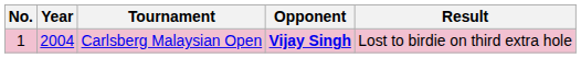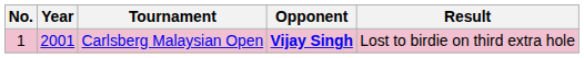 <table class="wikitable" style="font-size:95%;">
 <tr>
 <th>No.</th>
 <th>Year</th>
 <th>Tournament</th>
 <th>Opponent</th>
 <th>Result</th>
 </tr>
 <tr style="background:#F2C1D1;">
 <td align=center>1</td>
-<td><a href='#'>2004</a></td>
+<td><a href='#'>2001</a></td>
 <td><a href='#'>Carlsberg Malaysian Open</a></td>
 <td><strong> <a href='#'>Vijay Singh</a></strong></td>
 <td>Lost to birdie on third extra hole</td>
 </tr>
 </table>
